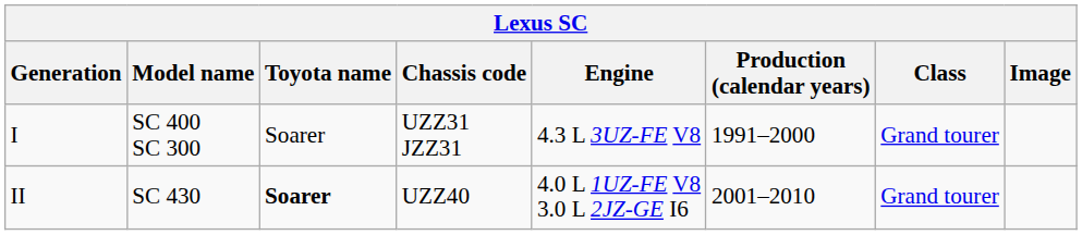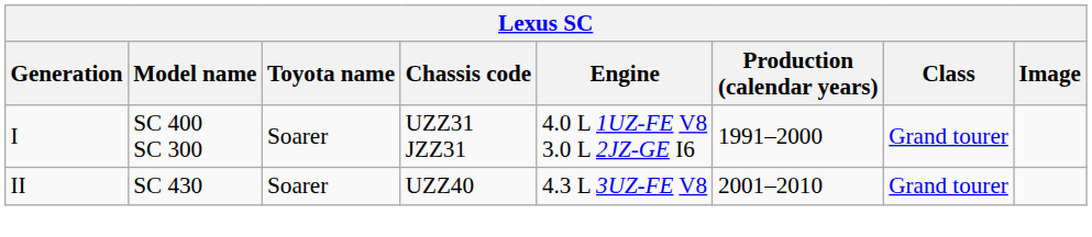 <table class="wikitable collapsible" style="font-size:97% style="width:90%; text-align:center">
 <tr>
 <th colspan=8 align=left><a href='#'>Lexus SC</a></th>
 </tr>
 <tr>
 <th>Generation</th>
 <th>Model name</th>
 <th>Toyota name</th>
 <th>Chassis code</th>
 <th>Engine</th>
 <th>Production<br>(calendar years)</th>
 <th>Class</th>
 <th>Image</th>
 </tr>
 <tr>
 <td>I</td>
 <td>SC 400<br>SC 300</td>
 <td>Soarer</td>
 <td>UZZ31<br>JZZ31</td>
-<td>4.3 L <em><a href='#'>3UZ-FE</a></em> <a href='#'>V8</a></td>
+<td>4.0 L <em><a href='#'>1UZ-FE</a></em> <a href='#'>V8</a><br>3.0 L <em><a href='#'>2JZ-GE</a></em> I6</td>
 <td>1991–2000</td>
 <td><a href='#'>Grand tourer</a></td>
 <td></td>
 </tr>
 <tr>
 <td>II</td>
 <td>SC 430</td>
-<td><strong>Soarer</strong></td>
+<td>Soarer</td>
 <td>UZZ40</td>
-<td>4.0 L <em><a href='#'>1UZ-FE</a></em> <a href='#'>V8</a><br>3.0 L <em><a href='#'>2JZ-GE</a></em> I6</td>
+<td>4.3 L <em><a href='#'>3UZ-FE</a></em> <a href='#'>V8</a></td>
 <td>2001–2010</td>
 <td><a href='#'>Grand tourer</a></td>
 <td></td>
 </tr>
 </table>
